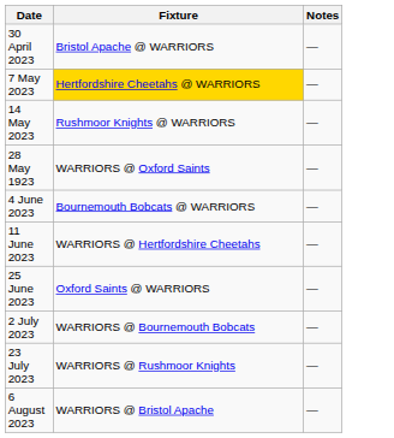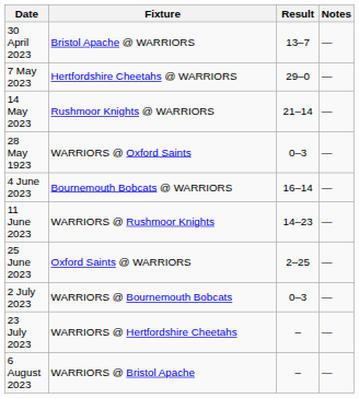 <table class="wikitable" style="font-size: 90%;">
 <tr>
 <th width="50">Date</th>
 <th width="300">Fixture</th>
+<th width="50">Result</th>
 <th>Notes</th>
 </tr>
 <tr>
 <td style="padding-right:10px;">30 April 2023</td>
 <td align="left"><a href='#'>Bristol Apache</a> @ WARRIORS</td>
+<td align="center">13–7</td>
 <td>—</td>
 </tr>
 <tr>
 <td style="padding-right:10px;">7 May 2023</td>
-<td align="left" style="background: gold;"><a href='#'>Hertfordshire Cheetahs</a> @ WARRIORS</td>
+<td align="left"><a href='#'>Hertfordshire Cheetahs</a> @ WARRIORS</td>
+<td align="center">29–0</td>
 <td>—</td>
 </tr>
 <tr>
 <td style="padding-right:10px;">14 May 2023</td>
 <td align="left"><a href='#'>Rushmoor Knights</a>  @ WARRIORS</td>
+<td align="center">21–14</td>
 <td>—</td>
 </tr>
 <tr>
 <td style="padding-right:10px;">28 May 1923</td>
 <td align="left">WARRIORS @ <a href='#'>Oxford Saints</a></td>
+<td align="center">0–3</td>
 <td>—</td>
 </tr>
 <tr>
 <td style="padding-right:10px;">4 June 2023</td>
 <td align="left"><a href='#'>Bournemouth Bobcats</a> @ WARRIORS</td>
+<td align="center">16–14</td>
 <td>—</td>
 </tr>
 <tr>
 <td style="padding-right:10px;">11 June 2023</td>
-<td align="left">WARRIORS @ <a href='#'>Hertfordshire Cheetahs</a></td>
+<td align="left">WARRIORS @ <a href='#'>Rushmoor Knights</a></td>
+<td align="center">14–23</td>
 <td>—</td>
 </tr>
 <tr>
 <td style="padding-right:10px;">25 June 2023</td>
 <td align="left"><a href='#'>Oxford Saints</a> @ WARRIORS</td>
+<td align="center">2–25</td>
 <td>—</td>
 </tr>
 <tr>
 <td style="padding-right:10px;">2 July 2023</td>
 <td align="left">WARRIORS @ <a href='#'>Bournemouth Bobcats</a></td>
+<td align="center">0–3</td>
 <td>—</td>
 </tr>
 <tr>
 <td style="padding-right:10px;">23 July 2023</td>
-<td align="left">WARRIORS @ <a href='#'>Rushmoor Knights</a></td>
+<td align="left">WARRIORS @ <a href='#'>Hertfordshire Cheetahs</a></td>
+<td align="center">–</td>
 <td>—</td>
 </tr>
 <tr>
 <td style="padding-right:10px;">6 August 2023</td>
 <td align="left">WARRIORS @ <a href='#'>Bristol Apache</a></td>
+<td align="center">–</td>
 <td>—</td>
 </tr>
 </table>
